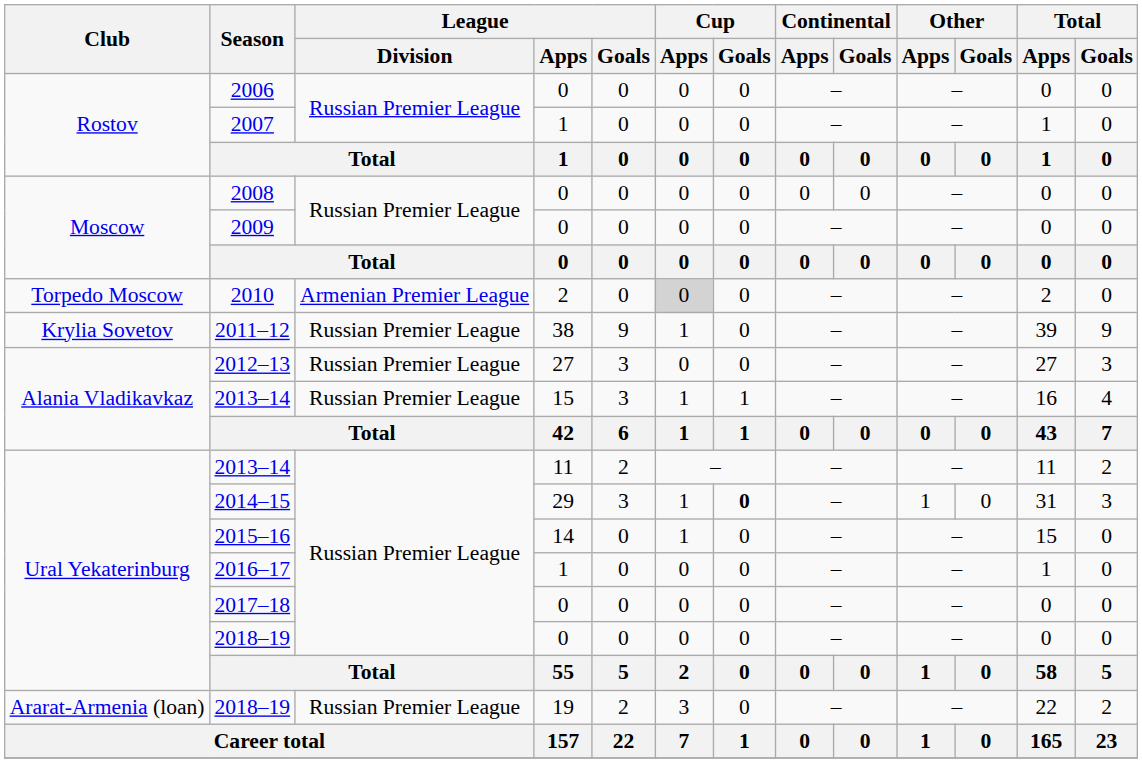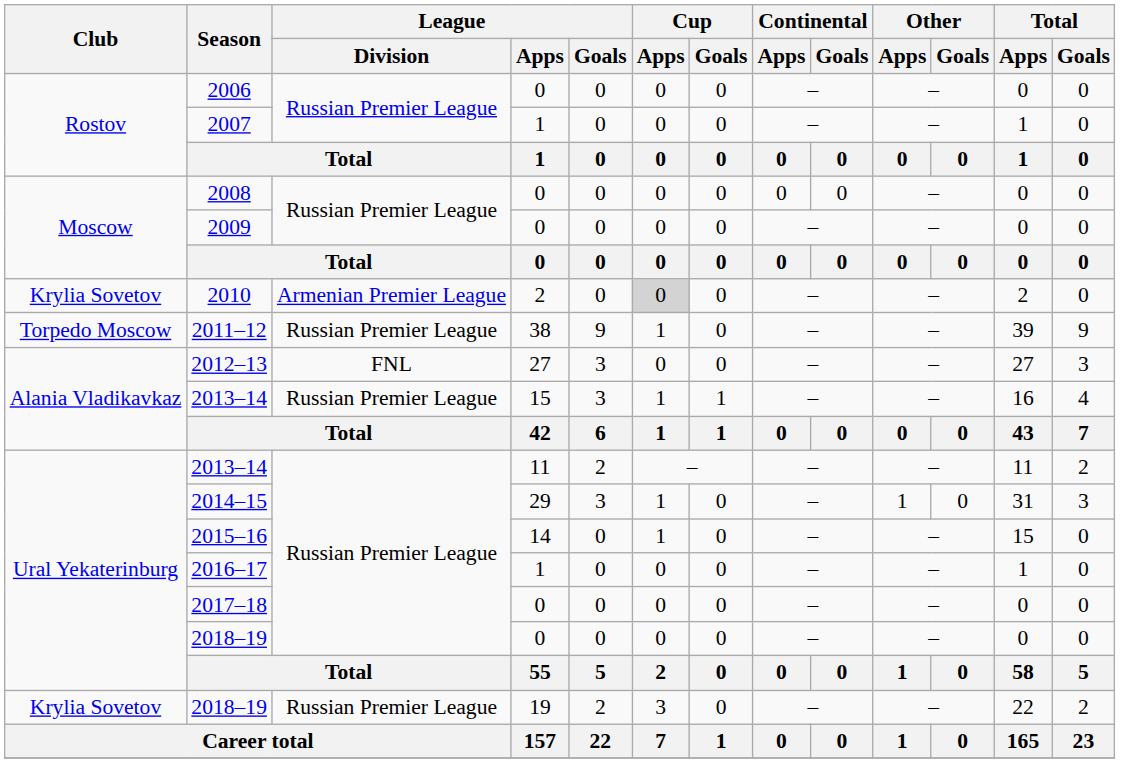 <table class="wikitable" style="text-align: center;">
 <tr>
 <th rowspan=2>Club</th>
 <th rowspan=2>Season</th>
 <th colspan=3>League</th>
 <th colspan=2>Cup</th>
 <th colspan=2>Continental</th>
 <th colspan=2>Other</th>
 <th colspan=2>Total</th>
 </tr>
 <tr>
 <th>Division</th>
 <th>Apps</th>
 <th>Goals</th>
 <th>Apps</th>
 <th>Goals</th>
 <th>Apps</th>
 <th>Goals</th>
 <th>Apps</th>
 <th>Goals</th>
 <th>Apps</th>
 <th>Goals</th>
 </tr>
 <tr>
 <td rowspan=3><a href='#'>Rostov</a></td>
 <td><a href='#'>2006</a></td>
 <td rowspan=2><a href='#'>Russian Premier League</a></td>
 <td>0</td>
 <td>0</td>
 <td>0</td>
 <td>0</td>
 <td colspan=2>–</td>
 <td colspan=2>–</td>
 <td>0</td>
 <td>0</td>
 </tr>
 <tr>
 <td><a href='#'>2007</a></td>
 <td>1</td>
 <td>0</td>
 <td>0</td>
 <td>0</td>
 <td colspan=2>–</td>
 <td colspan=2>–</td>
 <td>1</td>
 <td>0</td>
 </tr>
 <tr>
 <th colspan=2>Total</th>
 <th>1</th>
 <th>0</th>
 <th>0</th>
 <th>0</th>
 <th>0</th>
 <th>0</th>
 <th>0</th>
 <th>0</th>
 <th>1</th>
 <th>0</th>
 </tr>
 <tr>
 <td rowspan=3><a href='#'>Moscow</a></td>
 <td><a href='#'>2008</a></td>
 <td rowspan=2>Russian Premier League</td>
 <td>0</td>
 <td>0</td>
 <td>0</td>
 <td>0</td>
 <td>0</td>
 <td>0</td>
 <td colspan=2>–</td>
 <td>0</td>
 <td>0</td>
 </tr>
 <tr>
 <td><a href='#'>2009</a></td>
 <td>0</td>
 <td>0</td>
 <td>0</td>
 <td>0</td>
 <td colspan=2>–</td>
 <td colspan=2>–</td>
 <td>0</td>
 <td>0</td>
 </tr>
 <tr>
 <th colspan=2>Total</th>
 <th>0</th>
 <th>0</th>
 <th>0</th>
 <th>0</th>
 <th>0</th>
 <th>0</th>
 <th>0</th>
 <th>0</th>
 <th>0</th>
 <th>0</th>
 </tr>
 <tr>
-<td><a href='#'>Torpedo Moscow</a></td>
+<td><a href='#'>Krylia Sovetov</a></td>
 <td><a href='#'>2010</a></td>
 <td><a href='#'>Armenian Premier League</a></td>
 <td>2</td>
 <td>0</td>
 <td style="background: lightgrey;">0</td>
 <td>0</td>
 <td colspan=2>–</td>
 <td colspan=2>–</td>
 <td>2</td>
 <td>0</td>
 </tr>
 <tr>
-<td><a href='#'>Krylia Sovetov</a></td>
+<td><a href='#'>Torpedo Moscow</a></td>
 <td><a href='#'>2011–12</a></td>
 <td>Russian Premier League</td>
 <td>38</td>
 <td>9</td>
 <td>1</td>
 <td>0</td>
 <td colspan=2>–</td>
 <td colspan=2>–</td>
 <td>39</td>
 <td>9</td>
 </tr>
 <tr>
 <td rowspan=3><a href='#'>Alania Vladikavkaz</a></td>
 <td><a href='#'>2012–13</a></td>
-<td>Russian Premier League</td>
+<td>FNL</td>
 <td>27</td>
 <td>3</td>
 <td>0</td>
 <td>0</td>
 <td colspan=2>–</td>
 <td colspan=2>–</td>
 <td>27</td>
 <td>3</td>
 </tr>
 <tr>
 <td><a href='#'>2013–14</a></td>
 <td>Russian Premier League</td>
 <td>15</td>
 <td>3</td>
 <td>1</td>
 <td>1</td>
 <td colspan=2>–</td>
 <td colspan=2>–</td>
 <td>16</td>
 <td>4</td>
 </tr>
 <tr>
 <th colspan=2>Total</th>
 <th>42</th>
 <th>6</th>
 <th>1</th>
 <th>1</th>
 <th>0</th>
 <th>0</th>
 <th>0</th>
 <th>0</th>
 <th>43</th>
 <th>7</th>
 </tr>
 <tr>
 <td rowspan=7><a href='#'>Ural Yekaterinburg</a></td>
 <td><a href='#'>2013–14</a></td>
 <td rowspan=6>Russian Premier League</td>
 <td>11</td>
 <td>2</td>
 <td colspan=2>–</td>
 <td colspan=2>–</td>
 <td colspan=2>–</td>
 <td>11</td>
 <td>2</td>
 </tr>
 <tr>
 <td><a href='#'>2014–15</a></td>
 <td>29</td>
 <td>3</td>
 <td>1</td>
-<td><strong>0</strong></td>
+<td>0</td>
 <td colspan=2>–</td>
 <td>1</td>
 <td>0</td>
 <td>31</td>
 <td>3</td>
 </tr>
 <tr>
 <td><a href='#'>2015–16</a></td>
 <td>14</td>
 <td>0</td>
 <td>1</td>
 <td>0</td>
 <td colspan=2>–</td>
 <td colspan=2>–</td>
 <td>15</td>
 <td>0</td>
 </tr>
 <tr>
 <td><a href='#'>2016–17</a></td>
 <td>1</td>
 <td>0</td>
 <td>0</td>
 <td>0</td>
 <td colspan=2>–</td>
 <td colspan=2>–</td>
 <td>1</td>
 <td>0</td>
 </tr>
 <tr>
 <td><a href='#'>2017–18</a></td>
 <td>0</td>
 <td>0</td>
 <td>0</td>
 <td>0</td>
 <td colspan=2>–</td>
 <td colspan=2>–</td>
 <td>0</td>
 <td>0</td>
 </tr>
 <tr>
 <td><a href='#'>2018–19</a></td>
 <td>0</td>
 <td>0</td>
 <td>0</td>
 <td>0</td>
 <td colspan=2>–</td>
 <td colspan=2>–</td>
 <td>0</td>
 <td>0</td>
 </tr>
 <tr>
 <th colspan=2>Total</th>
 <th>55</th>
 <th>5</th>
 <th>2</th>
 <th>0</th>
 <th>0</th>
 <th>0</th>
 <th>1</th>
 <th>0</th>
 <th>58</th>
 <th>5</th>
 </tr>
 <tr>
-<td><a href='#'>Ararat-Armenia</a> (loan)</td>
+<td><a href='#'>Krylia Sovetov</a></td>
 <td><a href='#'>2018–19</a></td>
 <td>Russian Premier League</td>
 <td>19</td>
 <td>2</td>
 <td>3</td>
 <td>0</td>
 <td colspan=2>–</td>
 <td colspan=2>–</td>
 <td>22</td>
 <td>2</td>
 </tr>
 <tr>
 <th colspan=3>Career total</th>
 <th>157</th>
 <th>22</th>
 <th>7</th>
 <th>1</th>
 <th>0</th>
 <th>0</th>
 <th>1</th>
 <th>0</th>
 <th>165</th>
 <th>23</th>
 </tr>
 <tr>
 </tr>
 </table>
